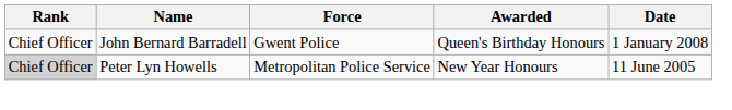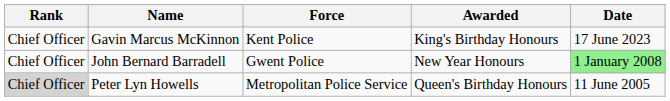 <table class="wikitable mw-collapsible">
 <tr>
 <th>Rank</th>
 <th>Name</th>
 <th>Force</th>
 <th>Awarded</th>
 <th>Date</th>
 </tr>
 <tr>
 <td>Chief Officer</td>
+<td>Gavin Marcus McKinnon</td>
+<td>Kent Police</td>
+<td>King's Birthday Honours</td>
+<td>17 June 2023</td>
+</tr>
+<tr>
+<td>Chief Officer</td>
 <td>John Bernard Barradell</td>
 <td>Gwent Police</td>
-<td>Queen's Birthday Honours</td>
-<td>1 January 2008</td>
+<td>New Year Honours</td>
+<td style="background: lightgreen;">1 January 2008</td>
 </tr>
 <tr>
 <td style="background: lightgrey;">Chief Officer</td>
 <td>Peter Lyn Howells</td>
 <td>Metropolitan Police Service</td>
-<td>New Year Honours</td>
+<td>Queen's Birthday Honours</td>
 <td>11 June 2005</td>
 </tr>
 </table>
